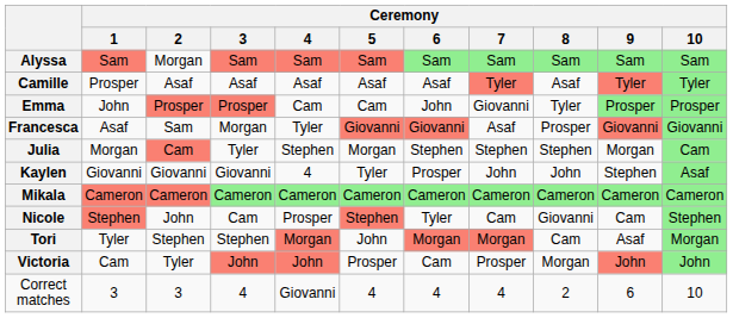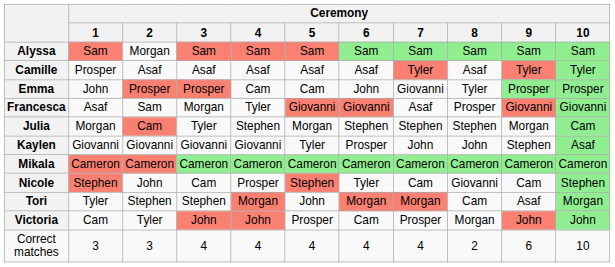 <table class="wikitable" style="text-align:center;">
 <tr>
 <th rowspan="2"></th>
 <th colspan="14" style="text-align:center;">Ceremony</th>
 </tr>
 <tr>
 <th>1</th>
 <th>2</th>
 <th>3</th>
 <th>4</th>
 <th>5</th>
 <th>6</th>
 <th>7</th>
 <th>8</th>
 <th>9</th>
 <th>10</th>
 </tr>
 <tr>
 <th>Alyssa</th>
 <td style="background:salmon">Sam</td>
 <td>Morgan</td>
 <td style="background:salmon">Sam</td>
 <td style="background:salmon">Sam</td>
 <td style="background:salmon">Sam</td>
 <td style="background:lightgreen">Sam</td>
 <td style="background:lightgreen">Sam</td>
 <td style="background:lightgreen">Sam</td>
 <td style="background:lightgreen">Sam</td>
 <td style="background:lightgreen">Sam</td>
 </tr>
 <tr '>
 <th>Camille</th>
 <td>Prosper</td>
 <td>Asaf</td>
 <td>Asaf</td>
 <td>Asaf</td>
 <td>Asaf</td>
 <td>Asaf</td>
 <td style="background:salmon">Tyler</td>
 <td>Asaf</td>
 <td style="background:salmon">Tyler</td>
 <td style="background:lightgreen">Tyler</td>
 </tr>
 <tr>
 <th>Emma</th>
 <td>John</td>
 <td style="background:salmon">Prosper</td>
 <td style="background:salmon">Prosper</td>
 <td>Cam</td>
 <td>Cam</td>
 <td>John</td>
 <td>Giovanni</td>
 <td>Tyler</td>
 <td style="background:lightgreen">Prosper</td>
 <td style="background:lightgreen">Prosper</td>
 </tr>
 <tr>
 <th>Francesca</th>
 <td>Asaf</td>
 <td>Sam</td>
 <td>Morgan</td>
 <td>Tyler</td>
 <td style="background:salmon">Giovanni</td>
 <td style="background:salmon">Giovanni</td>
 <td>Asaf</td>
 <td>Prosper</td>
 <td style="background:salmon">Giovanni</td>
 <td style="background:lightgreen">Giovanni</td>
 </tr>
 <tr>
 <th>Julia</th>
 <td>Morgan</td>
 <td style="background:salmon">Cam</td>
 <td>Tyler</td>
 <td>Stephen</td>
 <td>Morgan</td>
 <td>Stephen</td>
 <td>Stephen</td>
 <td>Stephen</td>
 <td>Morgan</td>
 <td style="background:lightgreen">Cam</td>
 </tr>
 <tr>
 <th>Kaylen</th>
 <td>Giovanni</td>
 <td>Giovanni</td>
 <td>Giovanni</td>
-<td>4</td>
+<td>Giovanni</td>
 <td>Tyler</td>
 <td>Prosper</td>
 <td>John</td>
 <td>John</td>
 <td>Stephen</td>
 <td style="background:lightgreen">Asaf</td>
 </tr>
 <tr>
 <th>Mikala</th>
 <td style="background:salmon">Cameron</td>
 <td style="background:salmon">Cameron</td>
 <td style="background:lightgreen">Cameron</td>
 <td style="background:lightgreen">Cameron</td>
 <td style="background:lightgreen">Cameron</td>
 <td style="background:lightgreen">Cameron</td>
 <td style="background:lightgreen">Cameron</td>
 <td style="background:lightgreen">Cameron</td>
 <td style="background:lightgreen">Cameron</td>
 <td style="background:lightgreen">Cameron</td>
 </tr>
 <tr>
 <th>Nicole</th>
 <td style="background:salmon">Stephen</td>
 <td>John</td>
 <td>Cam</td>
 <td>Prosper</td>
 <td style="background:salmon">Stephen</td>
 <td>Tyler</td>
 <td>Cam</td>
 <td>Giovanni</td>
 <td>Cam</td>
 <td style="background:lightgreen">Stephen</td>
 </tr>
 <tr>
 <th>Tori</th>
 <td>Tyler</td>
 <td>Stephen</td>
 <td>Stephen</td>
 <td style="background:salmon">Morgan</td>
 <td>John</td>
 <td style="background:salmon">Morgan</td>
 <td style="background:salmon">Morgan</td>
 <td>Cam</td>
 <td>Asaf</td>
 <td style="background:lightgreen">Morgan</td>
 </tr>
 <tr>
 <th>Victoria</th>
 <td>Cam</td>
 <td>Tyler</td>
 <td style="background:salmon">John</td>
 <td style="background:salmon">John</td>
 <td>Prosper</td>
 <td>Cam</td>
 <td>Prosper</td>
 <td>Morgan</td>
 <td style="background:salmon">John</td>
 <td style="background:lightgreen">John</td>
 </tr>
 <tr>
 <td>Correct matches</td>
 <td>3</td>
 <td>3</td>
 <td>4</td>
-<td>Giovanni</td>
+<td>4</td>
 <td>4</td>
 <td>4</td>
 <td>4</td>
 <td>2</td>
 <td>6</td>
 <td>10</td>
 </tr>
 </table>
